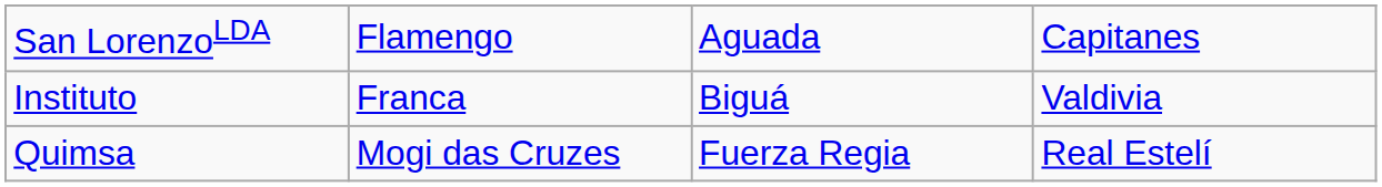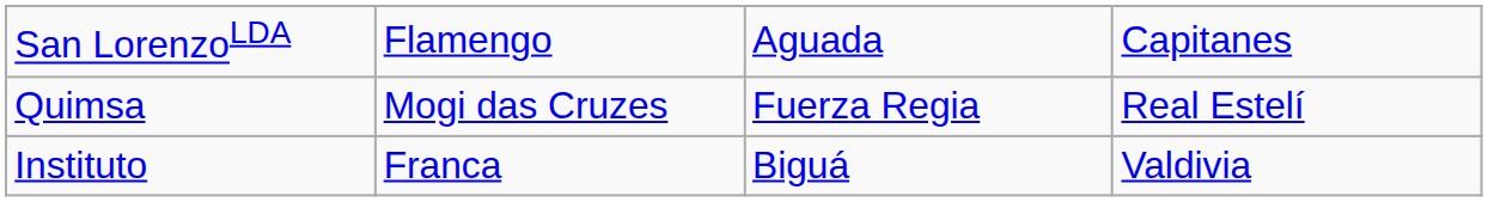 <table class="wikitable" style="table-layout:fixed;" width=100%>
 <tr>
 <td width=25%> <a href='#'>San Lorenzo</a><sup><a href='#'>LDA</a></sup> </td>
 <td width=25%> <a href='#'>Flamengo</a> </td>
 <td width=25%> <a href='#'>Aguada</a> </td>
 <td width=25%> <a href='#'>Capitanes</a> </td>
 </tr>
 <tr>
+<td> <a href='#'>Quimsa</a> </td>
+<td> <a href='#'>Mogi das Cruzes</a> </td>
+<td> <a href='#'>Fuerza Regia</a> </td>
+<td> <a href='#'>Real Estelí</a> </td>
+</tr>
+<tr>
 <td> <a href='#'>Instituto</a> </td>
 <td> <a href='#'>Franca</a> </td>
 <td> <a href='#'>Biguá</a> </td>
 <td> <a href='#'>Valdivia</a> </td>
 </tr>
-<tr>
-<td> <a href='#'>Quimsa</a> </td>
-<td> <a href='#'>Mogi das Cruzes</a> </td>
-<td> <a href='#'>Fuerza Regia</a> </td>
-<td> <a href='#'>Real Estelí</a> </td>
-</tr>
 </table>
